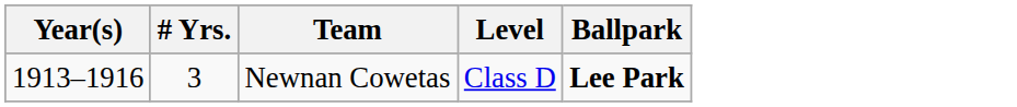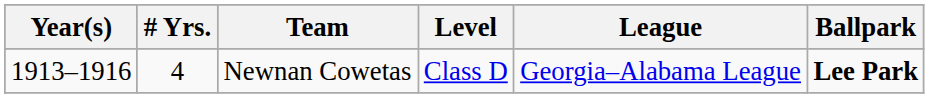 <table class="wikitable" style="text-align:center; font-size: 95%;">
 <tr>
 <th>Year(s)</th>
 <th># Yrs.</th>
 <th>Team</th>
 <th>Level</th>
+<th>League</th>
 <th>Ballpark</th>
 </tr>
 <tr>
 <td>1913–1916</td>
-<td>3</td>
+<td>4</td>
 <td>Newnan Cowetas</td>
 <td><a href='#'>Class D</a></td>
+<td><a href='#'>Georgia–Alabama League</a></td>
 <td><strong>Lee Park</strong></td>
 </tr>
 </table>
